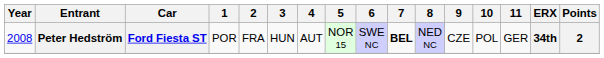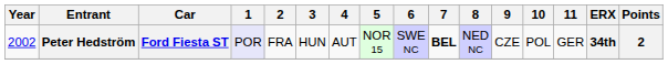 <table class="wikitable" border="1" style="text-align:center; font-size:90%;">
 <tr valign="top">
 <th>Year</th>
 <th>Entrant</th>
 <th>Car</th>
 <th>1</th>
 <th>2</th>
 <th>3</th>
 <th>4</th>
 <th>5</th>
 <th>6</th>
 <th>7</th>
 <th>8</th>
 <th>9</th>
 <th>10</th>
 <th>11</th>
 <th>ERX</th>
 <th>Points</th>
 </tr>
 <tr>
-<td><a href='#'>2008</a></td>
+<td><a href='#'>2002</a></td>
 <th>Peter Hedström</th>
 <th><a href='#'>Ford Fiesta ST</a></th>
-<td>POR<br><small></small></td>
+<td style="background: lavender;">POR<br><small></small></td>
 <td>FRA<br><small></small></td>
 <td>HUN<br><small></small></td>
 <td>AUT<br><small></small></td>
 <td style="background:#DFFFDF;">NOR<br><small>15</small></td>
 <td style="background:#CFCFFF;">SWE<br><small>NC</small></td>
 <td><strong>BEL<br><small></small></strong></td>
 <td style="background:#CFCFFF;">NED<br><small>NC</small></td>
 <td>CZE<br><small></small></td>
 <td>POL<br><small></small></td>
 <td>GER<br><small></small></td>
 <th>34th</th>
 <th>2</th>
 </tr>
 <tr>
 </tr>
 </table>
